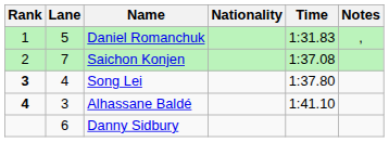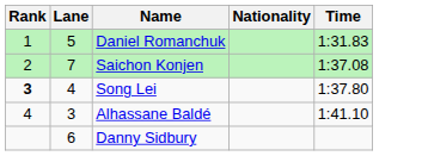 <table class="wikitable sortable" style="text-align:center">
 <tr>
 <th>Rank</th>
 <th>Lane</th>
 <th>Name</th>
 <th>Nationality</th>
 <th>Time</th>
-<th>Notes</th>
 </tr>
 <tr bgcolor=bbf3bb>
 <td>1</td>
 <td>5</td>
 <td align="left"><a href='#'>Daniel Romanchuk</a></td>
 <td align="left"></td>
 <td>1:31.83</td>
-<td>, </td>
 </tr>
 <tr bgcolor=bbf3bb>
 <td>2</td>
 <td>7</td>
 <td align="left"><a href='#'>Saichon Konjen</a></td>
 <td align="left"></td>
 <td>1:37.08</td>
-<td></td>
 </tr>
 <tr>
 <td><strong>3</strong></td>
 <td>4</td>
 <td align="left"><a href='#'>Song Lei</a></td>
 <td align="left"></td>
 <td>1:37.80</td>
-<td></td>
 </tr>
 <tr>
-<td><strong>4</strong></td>
+<td>4</td>
 <td>3</td>
 <td align="left"><a href='#'>Alhassane Baldé</a></td>
 <td align="left"></td>
 <td>1:41.10</td>
-<td></td>
 </tr>
 <tr>
 <td></td>
 <td>6</td>
 <td align="left"><a href='#'>Danny Sidbury</a></td>
 <td align="left"></td>
 <td></td>
-<td></td>
 </tr>
 </table>
